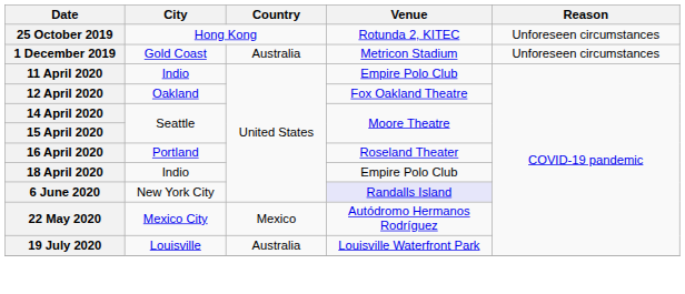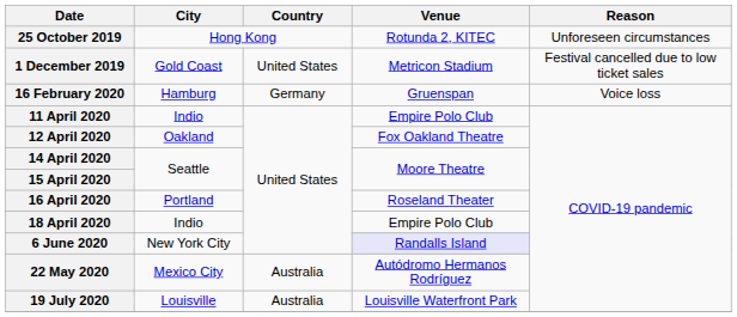 <table class="wikitable plainrowheaders" style="text-align:center;">
 <tr>
 <th scope="col" style="width:12em;">Date</th>
 <th scope="col" style="width:10em;">City</th>
 <th scope="col" style="width:10em;">Country</th>
 <th scope="col" style="width:18em;">Venue</th>
 <th scope="col" style="width:20em;">Reason</th>
 </tr>
 <tr>
 <th scope="row">25 October 2019</th>
 <td colspan="2"><a href='#'>Hong Kong</a></td>
 <td><a href='#'>Rotunda 2, KITEC</a></td>
 <td>Unforeseen circumstances</td>
 </tr>
 <tr>
 <th scope="row">1 December 2019</th>
 <td><a href='#'>Gold Coast</a></td>
-<td>Australia</td>
+<td>United States</td>
 <td><a href='#'>Metricon Stadium</a></td>
-<td>Unforeseen circumstances</td>
+<td>Festival cancelled due to low ticket sales</td>
+</tr>
+<tr>
+<th scope="row">16 February 2020</th>
+<td><a href='#'>Hamburg</a></td>
+<td>Germany</td>
+<td><a href='#'>Gruenspan</a></td>
+<td>Voice loss</td>
 </tr>
 <tr>
 <th scope="row">11 April 2020</th>
 <td><a href='#'>Indio</a></td>
 <td rowspan="7">United States</td>
 <td><a href='#'>Empire Polo Club</a></td>
 <td rowspan="9"><a href='#'>COVID-19 pandemic</a></td>
 </tr>
 <tr>
 <th scope="row">12 April 2020</th>
 <td><a href='#'>Oakland</a></td>
 <td><a href='#'>Fox Oakland Theatre</a></td>
 </tr>
 <tr>
 <th scope="row">14 April 2020</th>
 <td rowspan="2">Seattle</td>
 <td rowspan="2"><a href='#'>Moore Theatre</a></td>
 </tr>
 <tr>
 <th scope="row">15 April 2020</th>
 </tr>
 <tr>
 <th scope="row">16 April 2020</th>
 <td><a href='#'>Portland</a></td>
 <td><a href='#'>Roseland Theater</a></td>
 </tr>
 <tr>
 <th scope="row">18 April 2020</th>
 <td>Indio</td>
 <td>Empire Polo Club</td>
 </tr>
 <tr>
 <th scope="row">6 June 2020</th>
 <td>New York City</td>
 <td style="background: lavender;"><a href='#'>Randalls Island</a></td>
 </tr>
 <tr>
 <th scope="row">22 May 2020</th>
 <td><a href='#'>Mexico City</a></td>
-<td>Mexico</td>
+<td>Australia</td>
 <td><a href='#'>Autódromo Hermanos Rodríguez</a></td>
 </tr>
 <tr>
 <th scope="row">19 July 2020</th>
 <td><a href='#'>Louisville</a></td>
 <td>Australia</td>
 <td><a href='#'>Louisville Waterfront Park</a></td>
 </tr>
 <tr>
 </tr>
 </table>
